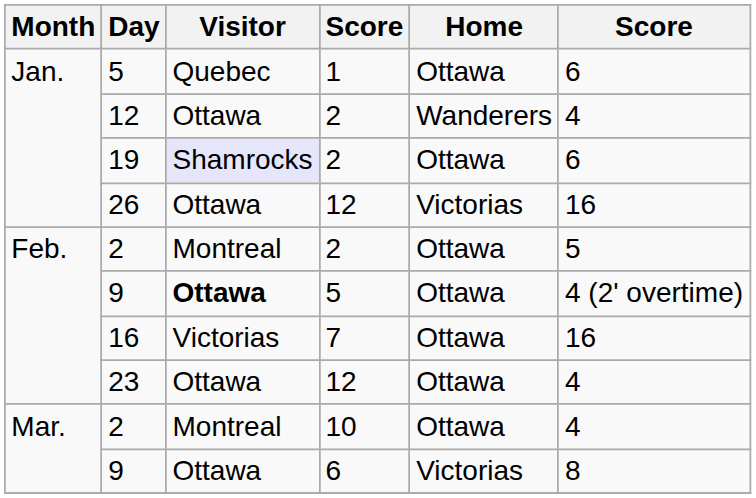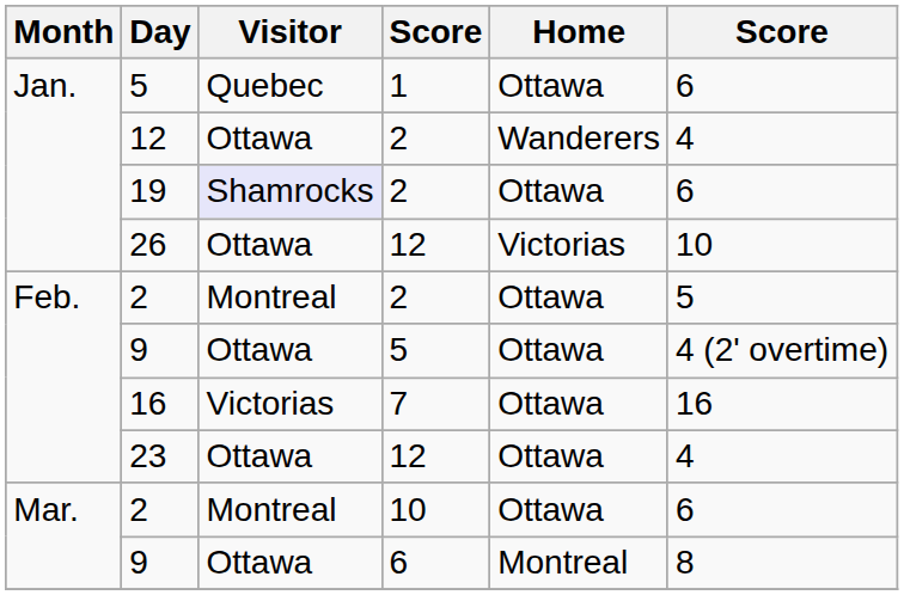 <table class="wikitable">
 <tr>
 <th>Month</th>
 <th>Day</th>
 <th>Visitor</th>
 <th>Score</th>
 <th>Home</th>
 <th>Score</th>
 </tr>
 <tr>
 <td rowspan=4 valign=top>Jan.</td>
 <td>5</td>
 <td>Quebec</td>
 <td>1</td>
 <td>Ottawa</td>
 <td>6</td>
 </tr>
 <tr>
 <td>12</td>
 <td>Ottawa</td>
 <td>2</td>
 <td>Wanderers</td>
 <td>4</td>
 </tr>
 <tr>
 <td>19</td>
 <td style="background: lavender;">Shamrocks</td>
 <td>2</td>
 <td>Ottawa</td>
 <td>6</td>
 </tr>
 <tr>
 <td>26</td>
 <td>Ottawa</td>
 <td>12</td>
 <td>Victorias</td>
-<td>16</td>
+<td>10</td>
 </tr>
 <tr>
 <td rowspan=4 valign=top>Feb.</td>
 <td>2</td>
 <td>Montreal</td>
 <td>2</td>
 <td>Ottawa</td>
 <td>5</td>
 </tr>
 <tr>
 <td>9</td>
-<td><strong>Ottawa</strong></td>
+<td>Ottawa</td>
 <td>5</td>
 <td>Ottawa</td>
 <td>4 (2' overtime)</td>
 </tr>
 <tr>
 <td>16</td>
 <td>Victorias</td>
 <td>7</td>
 <td>Ottawa</td>
 <td>16</td>
 </tr>
 <tr>
 <td>23</td>
 <td>Ottawa</td>
 <td>12</td>
 <td>Ottawa</td>
 <td>4</td>
 </tr>
 <tr>
 <td rowspan=2  valign=top>Mar.</td>
 <td>2</td>
 <td>Montreal</td>
 <td>10</td>
 <td>Ottawa</td>
-<td>4</td>
+<td>6</td>
 </tr>
 <tr>
 <td>9</td>
 <td>Ottawa</td>
 <td>6</td>
-<td>Victorias</td>
+<td>Montreal</td>
 <td>8</td>
 </tr>
 <tr>
 </tr>
 </table>
